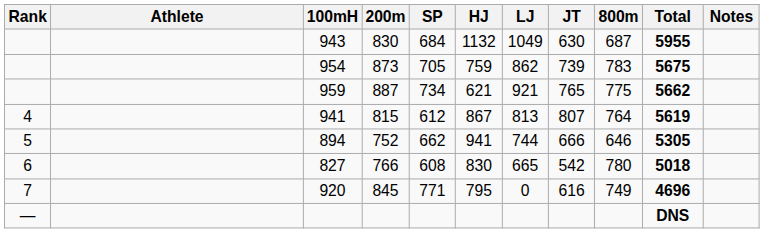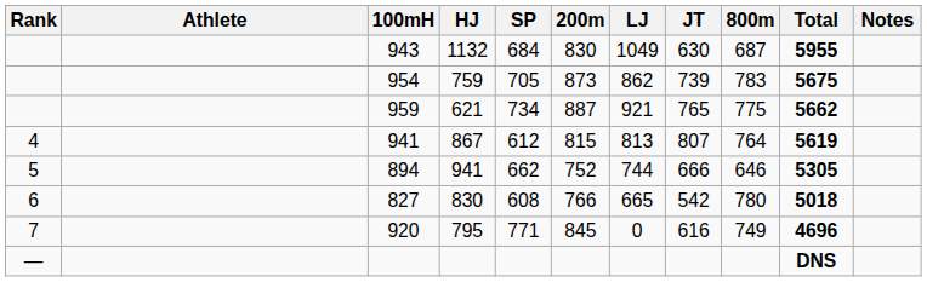 <table class=wikitable style="text-align:center">
 <tr>
 <th width=40>Rank</th>
 <th width=250>Athlete</th>
 <th width=40>100mH</th>
+<th width=40>HJ</th>
+<th width=40>SP</th>
 <th width=40>200m</th>
-<th width=40>SP</th>
-<th width=40>HJ</th>
 <th width=40>LJ</th>
 <th width=40>JT</th>
 <th width=40>800m</th>
 <th width=55>Total</th>
 <th width=50>Notes</th>
 </tr>
 <tr>
 <td></td>
 <td align=left></td>
 <td>943</td>
+<td>1132</td>
+<td>684</td>
 <td>830</td>
-<td>684</td>
-<td>1132</td>
 <td>1049</td>
 <td>630</td>
 <td>687</td>
 <td><strong>5955</strong></td>
 <td></td>
 </tr>
 <tr>
 <td></td>
 <td align=left></td>
 <td>954</td>
+<td>759</td>
+<td>705</td>
 <td>873</td>
-<td>705</td>
-<td>759</td>
 <td>862</td>
 <td>739</td>
 <td>783</td>
 <td><strong>5675</strong></td>
 <td></td>
 </tr>
 <tr>
 <td></td>
 <td align=left></td>
 <td>959</td>
+<td>621</td>
+<td>734</td>
 <td>887</td>
-<td>734</td>
-<td>621</td>
 <td>921</td>
 <td>765</td>
 <td>775</td>
 <td><strong>5662</strong></td>
 <td></td>
 </tr>
 <tr>
 <td>4</td>
 <td align=left></td>
 <td>941</td>
+<td>867</td>
+<td>612</td>
 <td>815</td>
-<td>612</td>
-<td>867</td>
 <td>813</td>
 <td>807</td>
 <td>764</td>
 <td><strong>5619</strong></td>
 <td></td>
 </tr>
 <tr>
 <td>5</td>
 <td align=left></td>
 <td>894</td>
+<td>941</td>
+<td>662</td>
 <td>752</td>
-<td>662</td>
-<td>941</td>
 <td>744</td>
 <td>666</td>
 <td>646</td>
 <td><strong>5305</strong></td>
 <td></td>
 </tr>
 <tr>
 <td>6</td>
 <td align=left></td>
 <td>827</td>
+<td>830</td>
+<td>608</td>
 <td>766</td>
-<td>608</td>
-<td>830</td>
 <td>665</td>
 <td>542</td>
 <td>780</td>
 <td><strong>5018</strong></td>
 <td></td>
 </tr>
 <tr>
 <td>7</td>
 <td align=left></td>
 <td>920</td>
+<td>795</td>
+<td>771</td>
 <td>845</td>
-<td>771</td>
-<td>795</td>
 <td>0</td>
 <td>616</td>
 <td>749</td>
 <td><strong>4696</strong></td>
 <td></td>
 </tr>
 <tr>
 <td>—</td>
 <td align=left></td>
 <td></td>
 <td></td>
 <td></td>
 <td></td>
 <td></td>
 <td></td>
 <td></td>
 <td><strong>DNS</strong></td>
 <td></td>
 </tr>
 </table>
